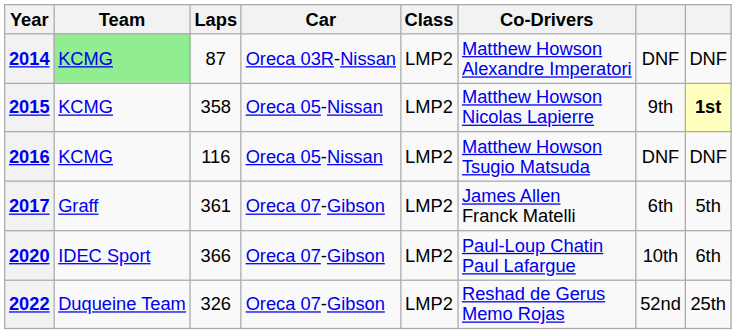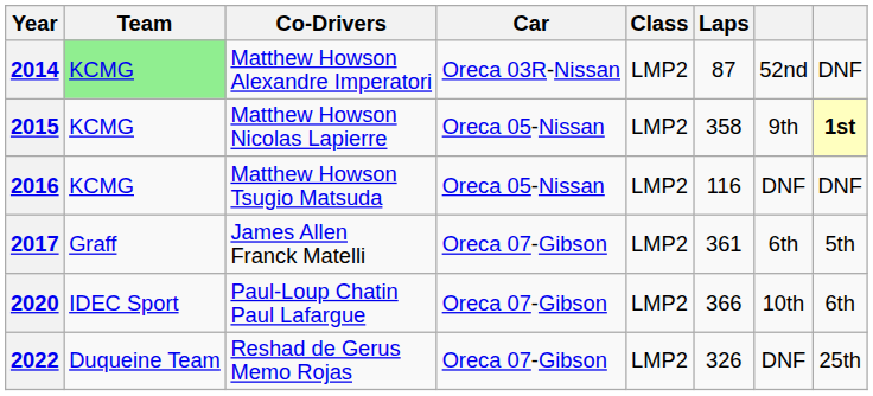 <table class="wikitable" style="text-align:center; font-size:90%">
 <tr>
 <th>Year</th>
 <th>Team</th>
-<th>Laps</th>
+<th>Co-Drivers</th>
 <th>Car</th>
 <th>Class</th>
-<th>Co-Drivers</th>
+<th>Laps</th>
 <th></th>
 <th></th>
 </tr>
 <tr>
 <th><a href='#'>2014</a></th>
 <td align="left" style="background: lightgreen;"> <a href='#'>KCMG</a></td>
-<td>87</td>
+<td align="left"> <a href='#'>Matthew Howson</a><br> <a href='#'>Alexandre Imperatori</a></td>
 <td align="left"><a href='#'>Oreca 03R</a>-<a href='#'>Nissan</a></td>
 <td>LMP2</td>
-<td align="left"> <a href='#'>Matthew Howson</a><br> <a href='#'>Alexandre Imperatori</a></td>
-<td>DNF</td>
+<td>87</td>
+<td>52nd</td>
 <td>DNF</td>
 </tr>
 <tr>
 <th><a href='#'>2015</a></th>
 <td align="left"> <a href='#'>KCMG</a></td>
-<td>358</td>
+<td align="left"> <a href='#'>Matthew Howson</a><br> <a href='#'>Nicolas Lapierre</a></td>
 <td align="left"><a href='#'>Oreca 05</a>-<a href='#'>Nissan</a></td>
 <td>LMP2</td>
-<td align="left"> <a href='#'>Matthew Howson</a><br> <a href='#'>Nicolas Lapierre</a></td>
+<td>358</td>
 <td>9th</td>
 <td style="background:#FFFFBF;"><strong>1st</strong></td>
 </tr>
 <tr>
 <th><a href='#'>2016</a></th>
 <td align="left"> <a href='#'>KCMG</a></td>
-<td>116</td>
+<td align="left"> <a href='#'>Matthew Howson</a><br> <a href='#'>Tsugio Matsuda</a></td>
 <td align="left"><a href='#'>Oreca 05</a>-<a href='#'>Nissan</a></td>
 <td>LMP2</td>
-<td align="left"> <a href='#'>Matthew Howson</a><br> <a href='#'>Tsugio Matsuda</a></td>
+<td>116</td>
 <td>DNF</td>
 <td>DNF</td>
 </tr>
 <tr>
 <th><a href='#'>2017</a></th>
 <td align="left"> <a href='#'>Graff</a></td>
-<td>361</td>
+<td align="left"> <a href='#'>James Allen</a><br> Franck Matelli</td>
 <td align="left"><a href='#'>Oreca 07</a>-<a href='#'>Gibson</a></td>
 <td>LMP2</td>
-<td align="left"> <a href='#'>James Allen</a><br> Franck Matelli</td>
+<td>361</td>
 <td>6th</td>
 <td>5th</td>
 </tr>
 <tr>
 <th><a href='#'>2020</a></th>
 <td align="left"> <a href='#'>IDEC Sport</a></td>
-<td>366</td>
+<td align="left"> <a href='#'>Paul-Loup Chatin</a><br> <a href='#'>Paul Lafargue</a></td>
 <td align="left"><a href='#'>Oreca 07</a>-<a href='#'>Gibson</a></td>
 <td>LMP2</td>
-<td align="left"> <a href='#'>Paul-Loup Chatin</a><br> <a href='#'>Paul Lafargue</a></td>
+<td>366</td>
 <td>10th</td>
 <td>6th</td>
 </tr>
 <tr>
 <th><a href='#'>2022</a></th>
 <td align="left"> <a href='#'>Duqueine Team</a></td>
-<td>326</td>
+<td align="left"> <a href='#'>Reshad de Gerus</a><br> <a href='#'>Memo Rojas</a></td>
 <td align="left"><a href='#'>Oreca 07</a>-<a href='#'>Gibson</a></td>
 <td>LMP2</td>
-<td align="left"> <a href='#'>Reshad de Gerus</a><br> <a href='#'>Memo Rojas</a></td>
-<td>52nd</td>
+<td>326</td>
+<td>DNF</td>
 <td>25th</td>
 </tr>
 </table>
